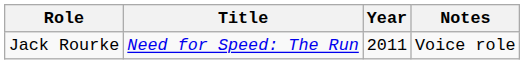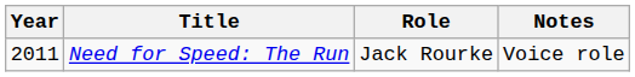 <table class="wikitable">
 <tr>
+<th>Year</th>
+<th>Title</th>
 <th>Role</th>
-<th>Title</th>
-<th>Year</th>
 <th>Notes</th>
 </tr>
 <tr>
+<td>2011</td>
+<td><em><a href='#'>Need for Speed: The Run</a></em></td>
 <td>Jack Rourke</td>
-<td><em><a href='#'>Need for Speed: The Run</a></em></td>
-<td>2011</td>
 <td>Voice role</td>
 </tr>
 </table>
